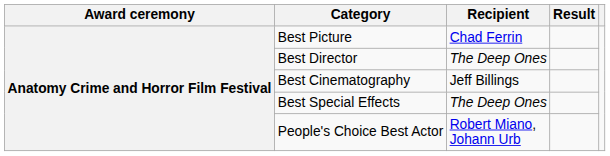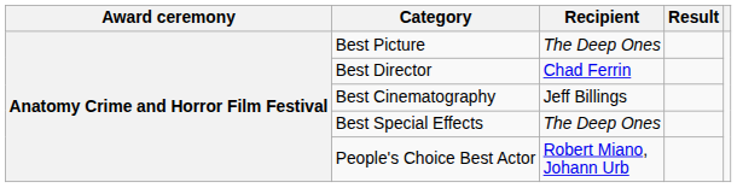 <table class="wikitable plainrowheaders sortable">
 <tr>
 <th scope="col">Award ceremony</th>
 <th scope="col">Category</th>
 <th scope="col">Recipient</th>
 <th scope="col">Result</th>
 <th scope="col" class="unsortable"></th>
 </tr>
 <tr>
 <th scope="row" rowspan=5>Anatomy Crime and Horror Film Festival</th>
 <td>Best Picture</td>
-<td><a href='#'>Chad Ferrin</a></td>
+<td><em>The Deep Ones</em></td>
 <td></td>
 <td rowspan=5></td>
 </tr>
 <tr>
 <td>Best Director</td>
-<td><em>The Deep Ones</em></td>
+<td><a href='#'>Chad Ferrin</a></td>
 <td></td>
 </tr>
 <tr>
 <td>Best Cinematography</td>
 <td>Jeff Billings</td>
 <td></td>
 </tr>
 <tr>
 <td>Best Special Effects</td>
 <td><em>The Deep Ones</em></td>
 <td></td>
 </tr>
 <tr>
 <td>People's Choice Best Actor</td>
 <td><a href='#'>Robert Miano</a>,<br><a href='#'>Johann Urb</a></td>
 <td></td>
 </tr>
 </table>
